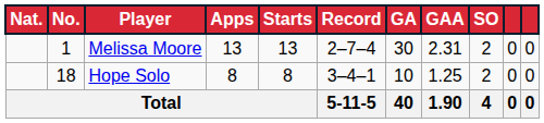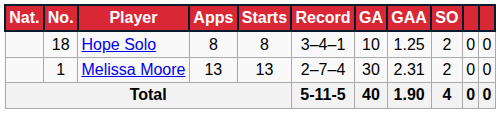 <table | class="wikitable sortable">
 <tr>
 <th style="background:#da2736; color:#fff; border:2px solid #041c2c; text-align:center;">Nat.</th>
 <th style="background:#da2736; color:#fff; border:2px solid #041c2c; text-align:center;">No.</th>
 <th style="background:#da2736; color:#fff; border:2px solid #041c2c; text-align:center;">Player</th>
 <th style="background:#da2736; color:#fff; border:2px solid #041c2c; text-align:center;">Apps</th>
 <th style="background:#da2736; color:#fff; border:2px solid #041c2c; text-align:center;">Starts</th>
 <th style="background:#da2736; color:#fff; border:2px solid #041c2c; text-align:center;">Record</th>
 <th style="background:#da2736; color:#fff; border:2px solid #041c2c; text-align:center;">GA</th>
 <th style="background:#da2736; color:#fff; border:2px solid #041c2c; text-align:center;">GAA</th>
 <th style="background:#da2736; color:#fff; border:2px solid #041c2c; text-align:center;">SO</th>
 <th style="background:#da2736; color:#fff; border:2px solid #041c2c; text-align:center;"></th>
 <th style="background:#da2736; color:#fff; border:2px solid #041c2c; text-align:center;"></th>
 </tr>
 <tr align=center>
 <td></td>
+<td>18</td>
+<td align=left><a href='#'>Hope Solo</a></td>
+<td>8</td>
+<td>8</td>
+<td>3–4–1</td>
+<td>10</td>
+<td>1.25</td>
+<td>2</td>
+<td>0</td>
+<td>0</td>
+</tr>
+<tr align=center>
+<td></td>
 <td>1</td>
 <td align=left><a href='#'>Melissa Moore</a></td>
 <td>13</td>
 <td>13</td>
 <td>2–7–4</td>
 <td>30</td>
 <td>2.31</td>
-<td>2</td>
-<td>0</td>
-<td>0</td>
-</tr>
-<tr align=center>
-<td></td>
-<td>18</td>
-<td align=left><a href='#'>Hope Solo</a></td>
-<td>8</td>
-<td>8</td>
-<td>3–4–1</td>
-<td>10</td>
-<td>1.25</td>
 <td>2</td>
 <td>0</td>
 <td>0</td>
 </tr>
 <tr style="text-align:center;" class="sortbottom">
 <th colspan=5><strong>Total</strong></th>
 <th><strong>5-11-5</strong></th>
 <th><strong>40</strong></th>
 <th><strong>1.90</strong></th>
 <th><strong>4</strong></th>
 <th><strong>0</strong></th>
 <th><strong>0</strong></th>
 </tr>
 </table>
